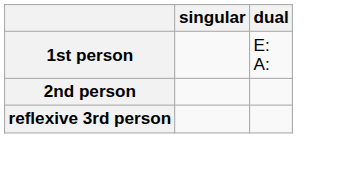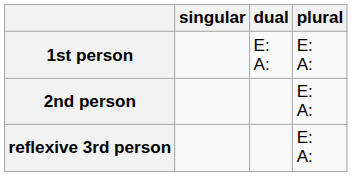 <table class="wikitable">
 <tr>
 <th></th>
 <th>singular</th>
 <th>dual</th>
+<th>plural</th>
 </tr>
 <tr>
 <th>1st person</th>
 <td></td>
+<td>E: <br>A: </td>
 <td>E: <br>A: </td>
 </tr>
 <tr>
 <th>2nd person</th>
 <td></td>
 <td></td>
+<td>E: <br>A: </td>
 </tr>
 <tr>
 <th>reflexive 3rd person</th>
 <td></td>
 <td></td>
+<td>E: <br>A: </td>
 </tr>
 </table>
